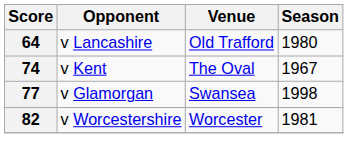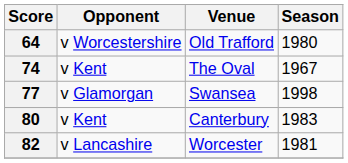 <table class="wikitable">
 <tr>
 <th>Score</th>
 <th>Opponent</th>
 <th>Venue</th>
 <th>Season</th>
 </tr>
 <tr>
 <th>64</th>
-<td>v <a href='#'>Lancashire</a></td>
+<td>v <a href='#'>Worcestershire</a></td>
 <td><a href='#'>Old Trafford</a></td>
 <td>1980</td>
 </tr>
 <tr>
 <th>74</th>
 <td>v <a href='#'>Kent</a></td>
 <td><a href='#'>The Oval</a></td>
 <td>1967</td>
 </tr>
 <tr>
 <th>77</th>
 <td>v <a href='#'>Glamorgan</a></td>
 <td><a href='#'>Swansea</a></td>
 <td>1998</td>
 </tr>
 <tr>
+<th>80</th>
+<td>v <a href='#'>Kent</a></td>
+<td><a href='#'>Canterbury</a></td>
+<td>1983</td>
+</tr>
+<tr>
 <th>82</th>
-<td>v <a href='#'>Worcestershire</a></td>
+<td>v <a href='#'>Lancashire</a></td>
 <td><a href='#'>Worcester</a></td>
 <td>1981</td>
 </tr>
 <tr>
 </tr>
 </table>
